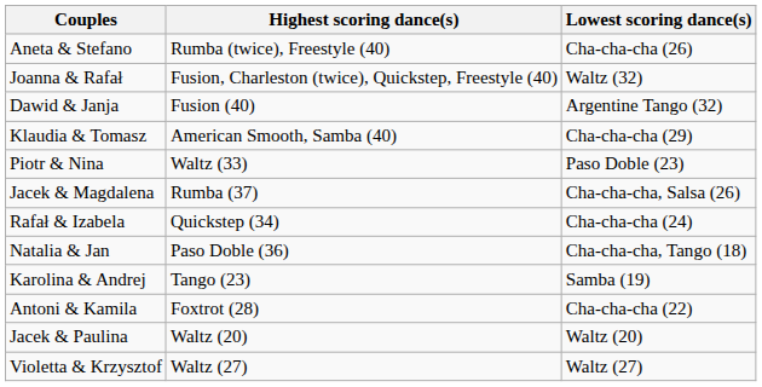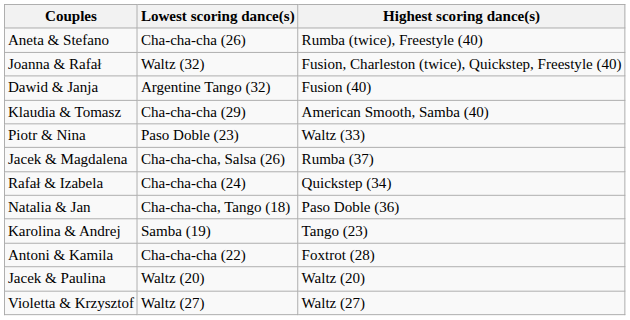 <table class="wikitable">
 <tr>
 <th>Couples</th>
+<th>Lowest scoring dance(s)</th>
 <th>Highest scoring dance(s)</th>
-<th>Lowest scoring dance(s)</th>
 </tr>
 <tr>
 <td>Aneta & Stefano</td>
+<td>Cha-cha-cha (26)</td>
 <td>Rumba (twice), Freestyle (40)</td>
-<td>Cha-cha-cha (26)</td>
 </tr>
 <tr>
 <td>Joanna & Rafał</td>
+<td>Waltz (32)</td>
 <td>Fusion, Charleston (twice), Quickstep, Freestyle (40)</td>
-<td>Waltz (32)</td>
 </tr>
 <tr>
 <td>Dawid & Janja</td>
+<td>Argentine Tango (32)</td>
 <td>Fusion (40)</td>
-<td>Argentine Tango (32)</td>
 </tr>
 <tr>
 <td>Klaudia & Tomasz</td>
+<td>Cha-cha-cha (29)</td>
 <td>American Smooth, Samba (40)</td>
-<td>Cha-cha-cha (29)</td>
 </tr>
 <tr>
 <td>Piotr & Nina</td>
+<td>Paso Doble (23)</td>
 <td>Waltz (33)</td>
-<td>Paso Doble (23)</td>
 </tr>
 <tr>
 <td>Jacek & Magdalena</td>
+<td>Cha-cha-cha, Salsa (26)</td>
 <td>Rumba (37)</td>
-<td>Cha-cha-cha, Salsa (26)</td>
 </tr>
 <tr>
 <td>Rafał & Izabela</td>
+<td>Cha-cha-cha (24)</td>
 <td>Quickstep (34)</td>
-<td>Cha-cha-cha (24)</td>
 </tr>
 <tr>
 <td>Natalia & Jan</td>
+<td>Cha-cha-cha, Tango (18)</td>
 <td>Paso Doble (36)</td>
-<td>Cha-cha-cha, Tango (18)</td>
 </tr>
 <tr>
 <td>Karolina & Andrej</td>
+<td>Samba (19)</td>
 <td>Tango (23)</td>
-<td>Samba (19)</td>
 </tr>
 <tr>
 <td>Antoni & Kamila</td>
+<td>Cha-cha-cha (22)</td>
 <td>Foxtrot (28)</td>
-<td>Cha-cha-cha (22)</td>
 </tr>
 <tr>
 <td>Jacek & Paulina</td>
 <td>Waltz (20)</td>
 <td>Waltz (20)</td>
 </tr>
 <tr>
 <td>Violetta & Krzysztof</td>
 <td>Waltz (27)</td>
 <td>Waltz (27)</td>
 </tr>
 </table>
